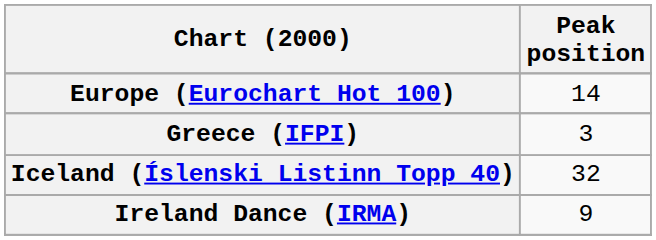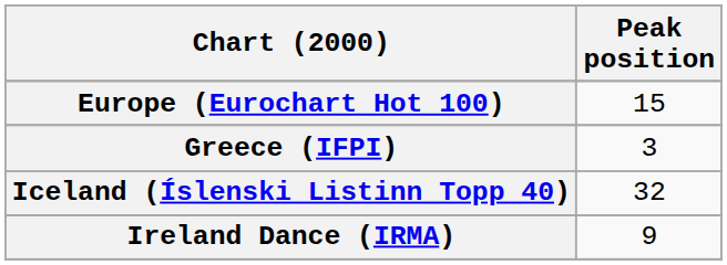 <table class="wikitable sortable plainrowheaders" style="text-align:center">
 <tr>
 <th>Chart (2000)</th>
 <th>Peak<br>position</th>
 </tr>
 <tr>
 </tr>
 <tr>
 </tr>
 <tr>
 </tr>
 <tr>
 <th scope="row">Europe (<a href='#'>Eurochart Hot 100</a>)</th>
-<td>14</td>
+<td>15</td>
 </tr>
 <tr>
 </tr>
 <tr>
 </tr>
 <tr>
 <th scope=row>Greece (<a href='#'>IFPI</a>)</th>
 <td>3</td>
 </tr>
 <tr>
 <th scope="row">Iceland (<a href='#'>Íslenski Listinn Topp 40</a>)</th>
 <td>32</td>
 </tr>
 <tr>
 </tr>
 <tr>
 <th scope="row">Ireland Dance (<a href='#'>IRMA</a>)</th>
 <td>9</td>
 </tr>
 <tr>
 </tr>
 <tr>
 </tr>
 <tr>
 </tr>
 <tr>
 </tr>
 <tr>
 </tr>
 <tr>
 </tr>
 <tr>
 </tr>
 </table>
